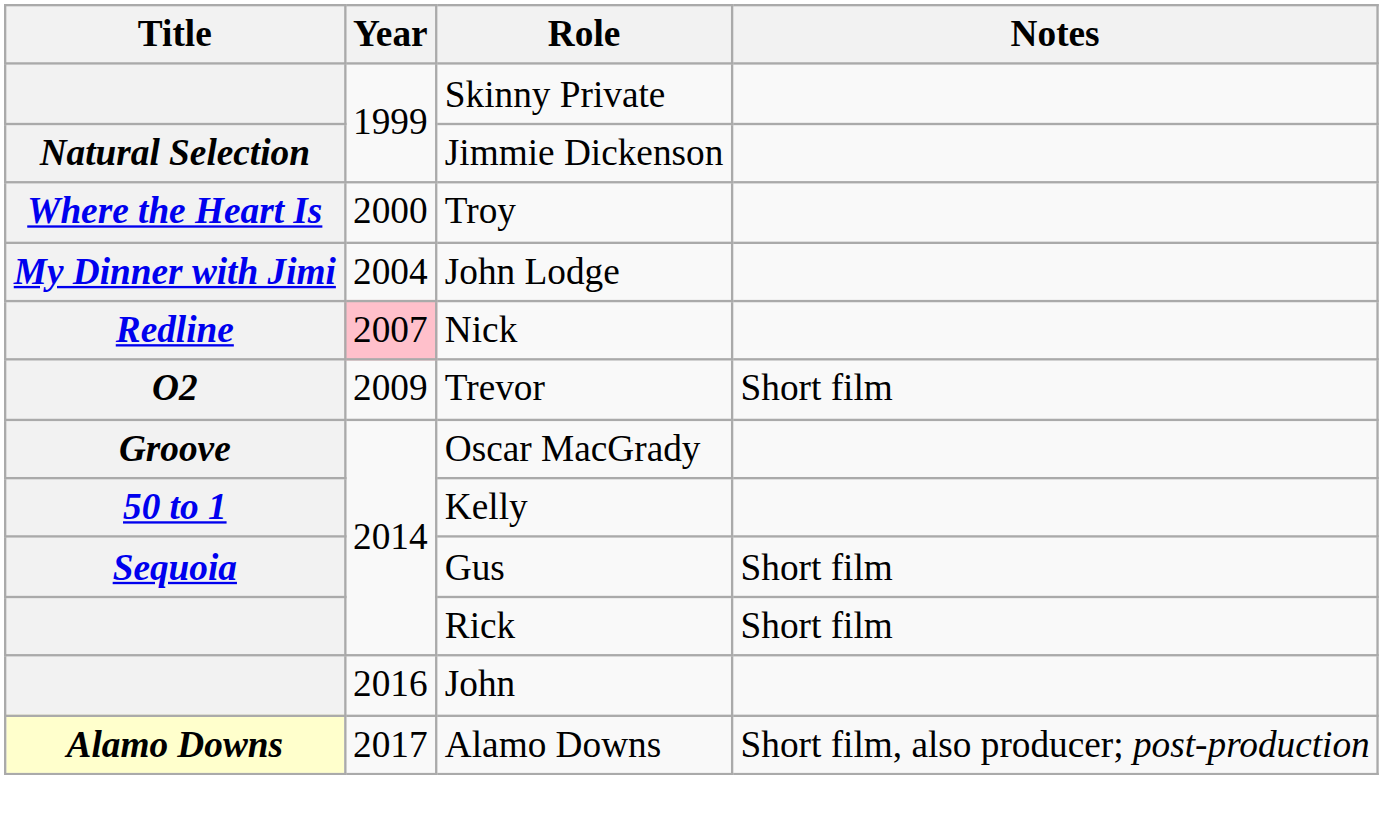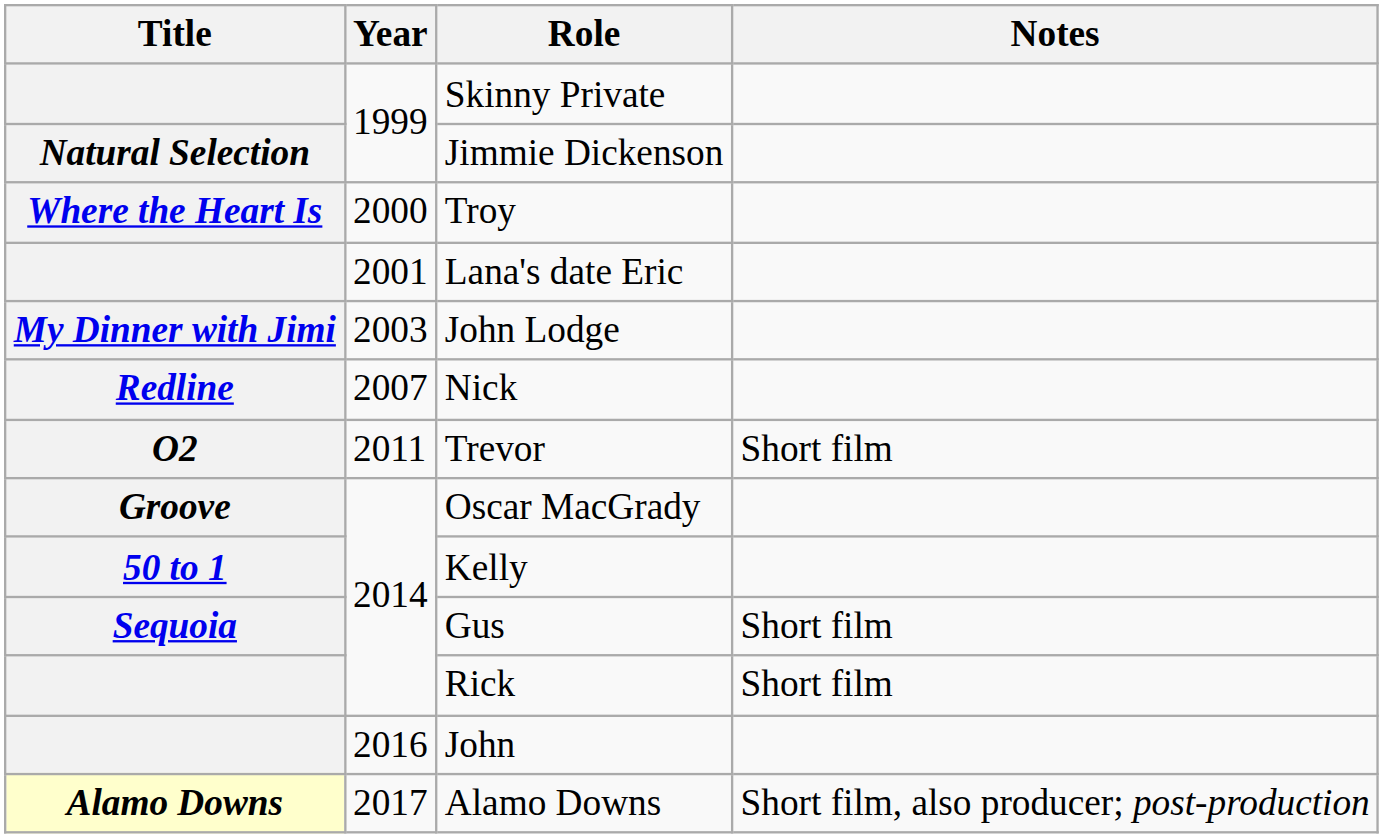 <table class="wikitable plainrowheaders sortable">
 <tr>
 <th scope="col">Title</th>
 <th scope="col">Year</th>
 <th scope="col">Role</th>
 <th scope="col" class="unsortable">Notes</th>
 </tr>
 <tr>
 <th scope="row"><em></em></th>
 <td rowspan="2">1999</td>
 <td>Skinny Private</td>
 <td></td>
 </tr>
 <tr>
 <th scope="row"><em>Natural Selection</em></th>
 <td>Jimmie Dickenson</td>
 <td></td>
 </tr>
 <tr>
 <th scope="row"><em><a href='#'>Where the Heart Is</a></em></th>
 <td>2000</td>
 <td>Troy</td>
 <td></td>
 </tr>
 <tr>
+<th scope="row"><em></em></th>
+<td>2001</td>
+<td>Lana's date Eric</td>
+<td></td>
+</tr>
+<tr>
 <th scope="row"><em><a href='#'>My Dinner with Jimi</a></em></th>
-<td>2004</td>
+<td>2003</td>
 <td>John Lodge</td>
 <td></td>
 </tr>
 <tr>
 <th scope="row"><em><a href='#'>Redline</a></em></th>
-<td style="background: pink;">2007</td>
+<td>2007</td>
 <td>Nick</td>
 <td></td>
 </tr>
 <tr>
 <th scope="row"><em>O2</em></th>
-<td>2009</td>
+<td>2011</td>
 <td>Trevor</td>
 <td>Short film</td>
 </tr>
 <tr>
 <th scope="row"><em>Groove</em></th>
 <td rowspan="4">2014</td>
 <td>Oscar MacGrady</td>
 <td></td>
 </tr>
 <tr>
 <th scope="row"><em><a href='#'>50 to 1</a></em></th>
 <td>Kelly</td>
 <td></td>
 </tr>
 <tr>
 <th scope="row"><em><a href='#'>Sequoia</a></em></th>
 <td>Gus</td>
 <td>Short film</td>
 </tr>
 <tr>
 <th scope="row"><em></em></th>
 <td>Rick</td>
 <td>Short film</td>
 </tr>
 <tr>
 <th scope="row"><em></em></th>
 <td>2016</td>
 <td>John</td>
 <td></td>
 </tr>
 <tr>
 <th scope="row" align="left" style="background:#FFFFCC;"><em>Alamo Downs</em> </th>
 <td>2017</td>
 <td>Alamo Downs</td>
 <td>Short film, also producer; <em>post-production</em></td>
 </tr>
 </table>
